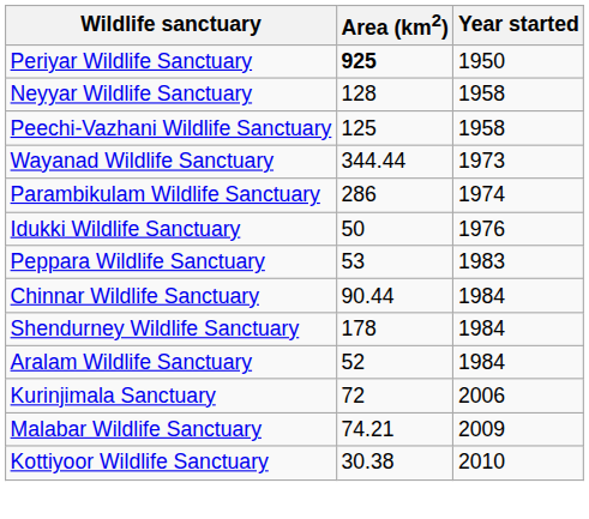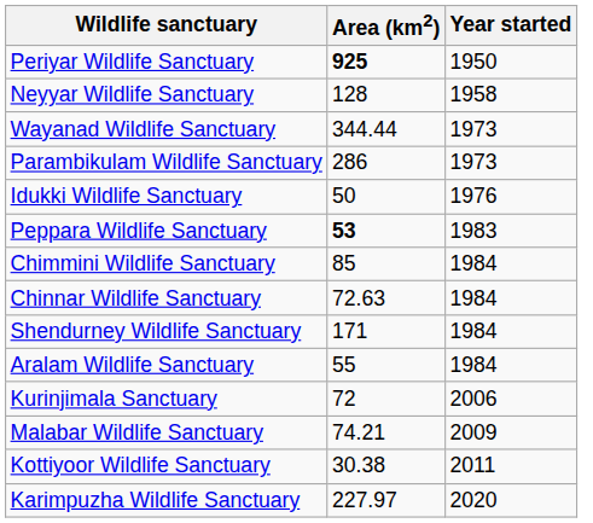 <table class="wikitable sortable">
 <tr>
 <th>Wildlife sanctuary</th>
 <th>Area (km<sup>2</sup>)</th>
 <th>Year started</th>
 </tr>
 <tr>
 <td><a href='#'>Periyar Wildlife Sanctuary</a></td>
 <td><strong>925</strong></td>
 <td>1950</td>
 </tr>
 <tr>
 <td><a href='#'>Neyyar Wildlife Sanctuary</a></td>
 <td>128</td>
 <td>1958</td>
 </tr>
 <tr>
-<td><a href='#'>Peechi-Vazhani Wildlife Sanctuary</a></td>
-<td>125</td>
-<td>1958</td>
-</tr>
-<tr>
 <td><a href='#'>Wayanad Wildlife Sanctuary</a></td>
 <td>344.44</td>
 <td>1973</td>
 </tr>
 <tr>
 <td><a href='#'>Parambikulam Wildlife Sanctuary</a></td>
 <td>286</td>
-<td>1974</td>
+<td>1973</td>
 </tr>
 <tr>
 <td><a href='#'>Idukki Wildlife Sanctuary</a></td>
 <td>50</td>
 <td>1976</td>
 </tr>
 <tr>
 <td><a href='#'>Peppara Wildlife Sanctuary</a></td>
-<td>53</td>
+<td><strong>53</strong></td>
 <td>1983</td>
 </tr>
 <tr>
+<td><a href='#'>Chimmini Wildlife Sanctuary</a></td>
+<td>85</td>
+<td>1984</td>
+</tr>
+<tr>
 <td><a href='#'>Chinnar Wildlife Sanctuary</a></td>
-<td>90.44</td>
+<td>72.63</td>
 <td>1984</td>
 </tr>
 <tr>
 <td><a href='#'>Shendurney Wildlife Sanctuary</a></td>
-<td>178</td>
+<td>171</td>
 <td>1984</td>
 </tr>
 <tr>
 <td><a href='#'>Aralam Wildlife Sanctuary</a></td>
-<td>52</td>
+<td>55</td>
 <td>1984</td>
 </tr>
 <tr>
 <td><a href='#'>Kurinjimala Sanctuary</a></td>
 <td>72</td>
 <td>2006</td>
 </tr>
 <tr>
 <td><a href='#'>Malabar Wildlife Sanctuary</a></td>
 <td>74.21</td>
 <td>2009</td>
 </tr>
 <tr>
 <td><a href='#'>Kottiyoor Wildlife Sanctuary</a></td>
 <td>30.38</td>
-<td>2010</td>
+<td>2011</td>
+</tr>
+<tr>
+<td><a href='#'>Karimpuzha Wildlife Sanctuary</a></td>
+<td>227.97</td>
+<td>2020</td>
 </tr>
 </table>
